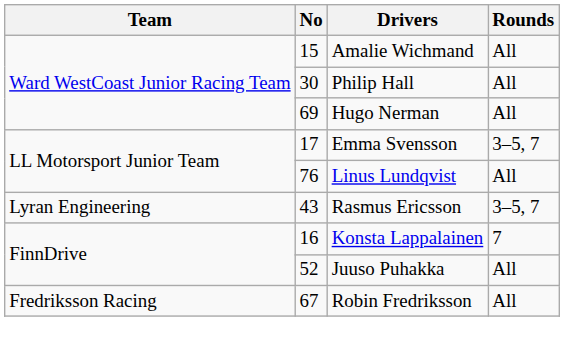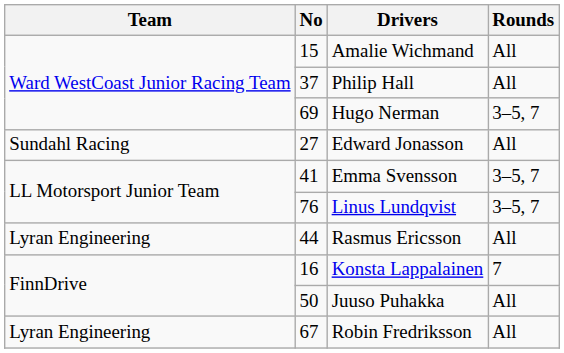 <table class="wikitable" style="font-size: 85%;">
 <tr>
 <th>Team</th>
 <th>No</th>
 <th>Drivers</th>
 <th>Rounds</th>
 </tr>
 <tr>
 <td rowspan=3><a href='#'>Ward WestCoast Junior Racing Team</a></td>
 <td>15</td>
 <td> Amalie Wichmand</td>
 <td>All</td>
 </tr>
 <tr>
-<td>30</td>
+<td>37</td>
 <td> Philip Hall</td>
 <td>All</td>
 </tr>
 <tr>
 <td>69</td>
 <td> Hugo Nerman</td>
+<td>3–5, 7</td>
+</tr>
+<tr>
+<td>Sundahl Racing</td>
+<td>27</td>
+<td> Edward Jonasson</td>
 <td>All</td>
 </tr>
 <tr>
 <td rowspan=2>LL Motorsport Junior Team</td>
-<td>17</td>
+<td>41</td>
 <td> Emma Svensson</td>
 <td>3–5, 7</td>
 </tr>
 <tr>
 <td>76</td>
 <td> <a href='#'>Linus Lundqvist</a></td>
-<td>All</td>
+<td>3–5, 7</td>
 </tr>
 <tr>
 <td>Lyran Engineering</td>
-<td>43</td>
+<td>44</td>
 <td> Rasmus Ericsson</td>
-<td>3–5, 7</td>
+<td>All</td>
 </tr>
 <tr>
 <td rowspan=2>FinnDrive</td>
 <td>16</td>
 <td> <a href='#'>Konsta Lappalainen</a></td>
 <td>7</td>
 </tr>
 <tr>
-<td>52</td>
+<td>50</td>
 <td> Juuso Puhakka</td>
 <td>All</td>
 </tr>
 <tr>
-<td>Fredriksson Racing</td>
+<td>Lyran Engineering</td>
 <td>67</td>
 <td> Robin Fredriksson</td>
 <td>All</td>
 </tr>
 </table>
